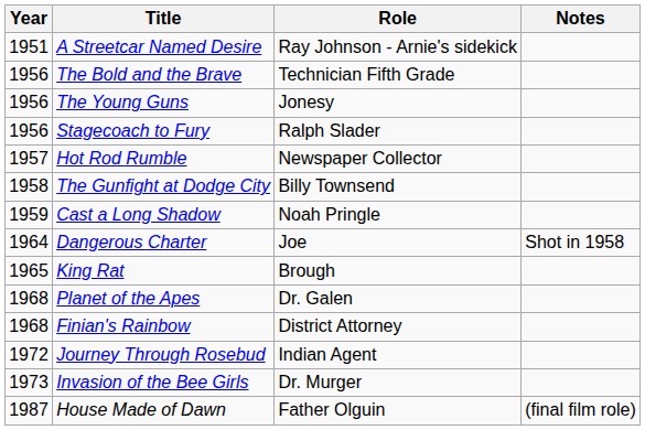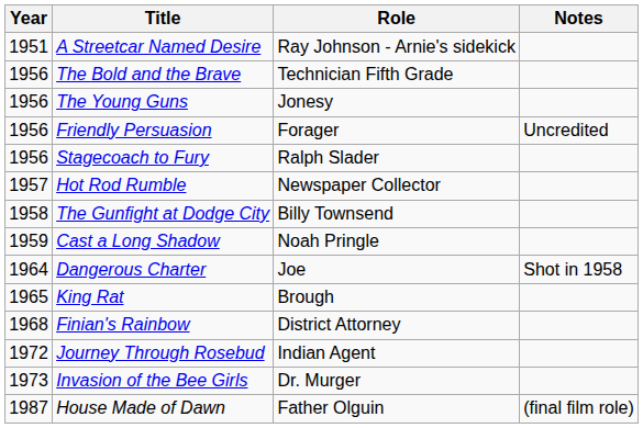 <table class="wikitable">
 <tr>
 <th>Year</th>
 <th>Title</th>
 <th>Role</th>
 <th>Notes</th>
 </tr>
 <tr>
 <td>1951</td>
 <td><em><a href='#'>A Streetcar Named Desire</a></em></td>
 <td>Ray Johnson - Arnie's sidekick</td>
 <td></td>
 </tr>
 <tr>
 <td>1956</td>
 <td><em><a href='#'>The Bold and the Brave</a></em></td>
 <td>Technician Fifth Grade</td>
 <td></td>
 </tr>
 <tr>
 <td>1956</td>
 <td><em><a href='#'>The Young Guns</a></em></td>
 <td>Jonesy</td>
 <td></td>
+</tr>
+<tr>
+<td>1956</td>
+<td><em><a href='#'>Friendly Persuasion</a></em></td>
+<td>Forager</td>
+<td>Uncredited</td>
 </tr>
 <tr>
 <td>1956</td>
 <td><em><a href='#'>Stagecoach to Fury</a></em></td>
 <td>Ralph Slader</td>
 <td></td>
 </tr>
 <tr>
 <td>1957</td>
 <td><em><a href='#'>Hot Rod Rumble</a></em></td>
 <td>Newspaper Collector</td>
 <td></td>
 </tr>
 <tr>
 <td>1958</td>
 <td><em><a href='#'>The Gunfight at Dodge City</a></em></td>
 <td>Billy Townsend</td>
 <td></td>
 </tr>
 <tr>
 <td>1959</td>
 <td><em><a href='#'>Cast a Long Shadow</a></em></td>
 <td>Noah Pringle</td>
 <td></td>
 </tr>
 <tr>
 <td>1964</td>
 <td><em><a href='#'>Dangerous Charter</a></em></td>
 <td>Joe</td>
 <td>Shot in 1958</td>
 </tr>
 <tr>
 <td>1965</td>
 <td><em><a href='#'>King Rat</a></em></td>
 <td>Brough</td>
 <td></td>
 </tr>
 <tr>
 <td>1968</td>
-<td><em><a href='#'>Planet of the Apes</a></em></td>
-<td>Dr. Galen</td>
-<td></td>
-</tr>
-<tr>
-<td>1968</td>
 <td><em><a href='#'>Finian's Rainbow</a></em></td>
 <td>District Attorney</td>
 <td></td>
 </tr>
 <tr>
 <td>1972</td>
 <td><em><a href='#'>Journey Through Rosebud</a></em></td>
 <td>Indian Agent</td>
 <td></td>
 </tr>
 <tr>
 <td>1973</td>
 <td><em><a href='#'>Invasion of the Bee Girls</a></em></td>
 <td>Dr. Murger</td>
 <td></td>
 </tr>
 <tr>
 <td>1987</td>
 <td><em>House Made of Dawn</em></td>
 <td>Father Olguin</td>
 <td>(final film role)</td>
 </tr>
 </table>
